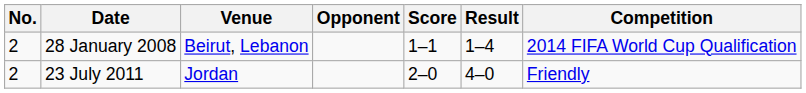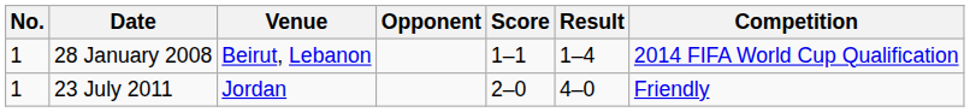 <table class="wikitable sortable">
 <tr>
 <th>No.</th>
 <th>Date</th>
 <th>Venue</th>
 <th>Opponent</th>
 <th>Score</th>
 <th>Result</th>
 <th>Competition</th>
 </tr>
 <tr>
-<td>2</td>
+<td>1</td>
 <td>28 January 2008</td>
 <td><a href='#'>Beirut</a>, <a href='#'>Lebanon</a></td>
 <td></td>
 <td>1–1</td>
 <td>1–4</td>
 <td><a href='#'>2014 FIFA World Cup Qualification</a></td>
 </tr>
 <tr>
-<td>2</td>
+<td>1</td>
 <td>23 July 2011</td>
 <td><a href='#'>Jordan</a></td>
 <td></td>
 <td>2–0</td>
 <td>4–0</td>
 <td><a href='#'>Friendly</a></td>
 </tr>
 </table>
